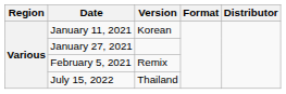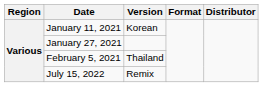 <table class="wikitable plainrowheaders">
 <tr>
 <th>Region</th>
 <th>Date</th>
 <th scope="col">Version</th>
 <th>Format</th>
 <th>Distributor</th>
 </tr>
 <tr>
 <th rowspan="4" scope="row">Various</th>
 <td>January 11, 2021</td>
 <td>Korean</td>
 <td rowspan="4"></td>
 <td rowspan="4"></td>
 </tr>
 <tr>
 <td>January 27, 2021</td>
 <td></td>
 </tr>
 <tr>
 <td>February 5, 2021</td>
-<td>Remix</td>
+<td>Thailand</td>
 </tr>
 <tr>
 <td>July 15, 2022</td>
-<td>Thailand</td>
+<td>Remix</td>
 </tr>
 </table>
